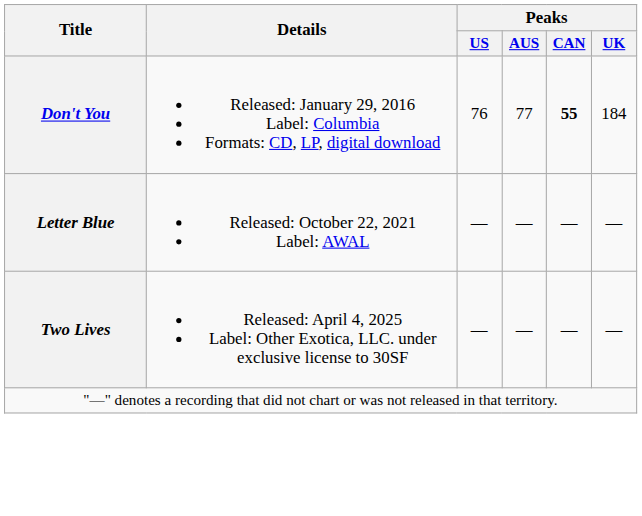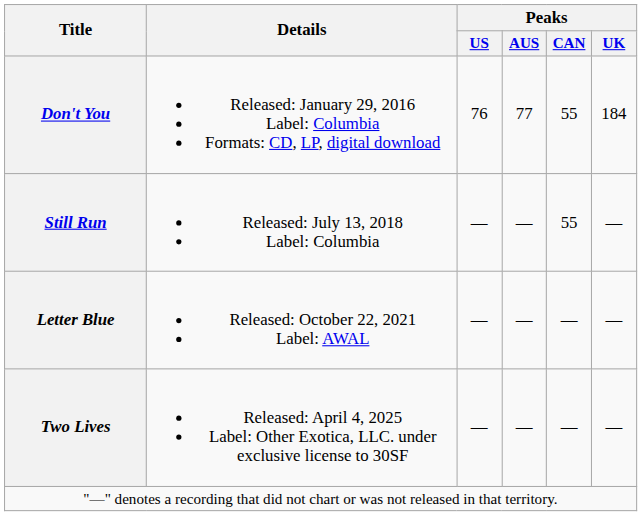 <table class="wikitable plainrowheaders" style="text-align:center;">
 <tr>
 <th scope="col" rowspan="2" style="width:8em;">Title</th>
 <th scope="col" rowspan="2" style="width:18em;">Details</th>
 <th scope="col" colspan="4">Peaks</th>
 </tr>
 <tr>
 <th scope="col" style="width:2.5em;font-size:90%;"><a href='#'>US</a><br></th>
 <th scope="col" style="width:2.5em;font-size:90%;"><a href='#'>AUS</a><br></th>
 <th scope="col" style="width:2.5em;font-size:90%;"><a href='#'>CAN</a><br></th>
 <th scope="col" style="width:2.5em;font-size:90%;"><a href='#'>UK</a><br></th>
 </tr>
 <tr>
 <th scope="row"><em><a href='#'>Don't You</a></em></th>
 <td><br><ul><li>Released: January 29, 2016</li><li>Label: <a href='#'>Columbia</a></li><li>Formats: <a href='#'>CD</a>, <a href='#'>LP</a>, <a href='#'>digital download</a></li></ul></td>
 <td>76</td>
 <td>77</td>
-<td><strong>55</strong></td>
+<td>55</td>
 <td>184</td>
+</tr>
+<tr>
+<th scope="row"><em><a href='#'>Still Run</a></em></th>
+<td><br><ul><li>Released: July 13, 2018</li><li>Label: Columbia</li></ul></td>
+<td>—</td>
+<td>—</td>
+<td>55</td>
+<td>—</td>
 </tr>
 <tr>
 <th scope="row"><em>Letter Blue</em></th>
 <td><br><ul><li>Released: October 22, 2021</li><li>Label: <a href='#'>AWAL</a></li></ul></td>
 <td>—</td>
 <td>—</td>
 <td>—</td>
 <td>—</td>
 </tr>
 <tr>
 <th scope="row"><em>Two Lives</em></th>
 <td><br><ul><li>Released: April 4, 2025</li><li>Label: Other Exotica, LLC. under exclusive license to 30SF</li></ul></td>
 <td>—</td>
 <td>—</td>
 <td>—</td>
 <td>—</td>
 </tr>
 <tr>
 <td colspan="6" style="font-size:90%">"—" denotes a recording that did not chart or was not released in that territory.</td>
 </tr>
 </table>
